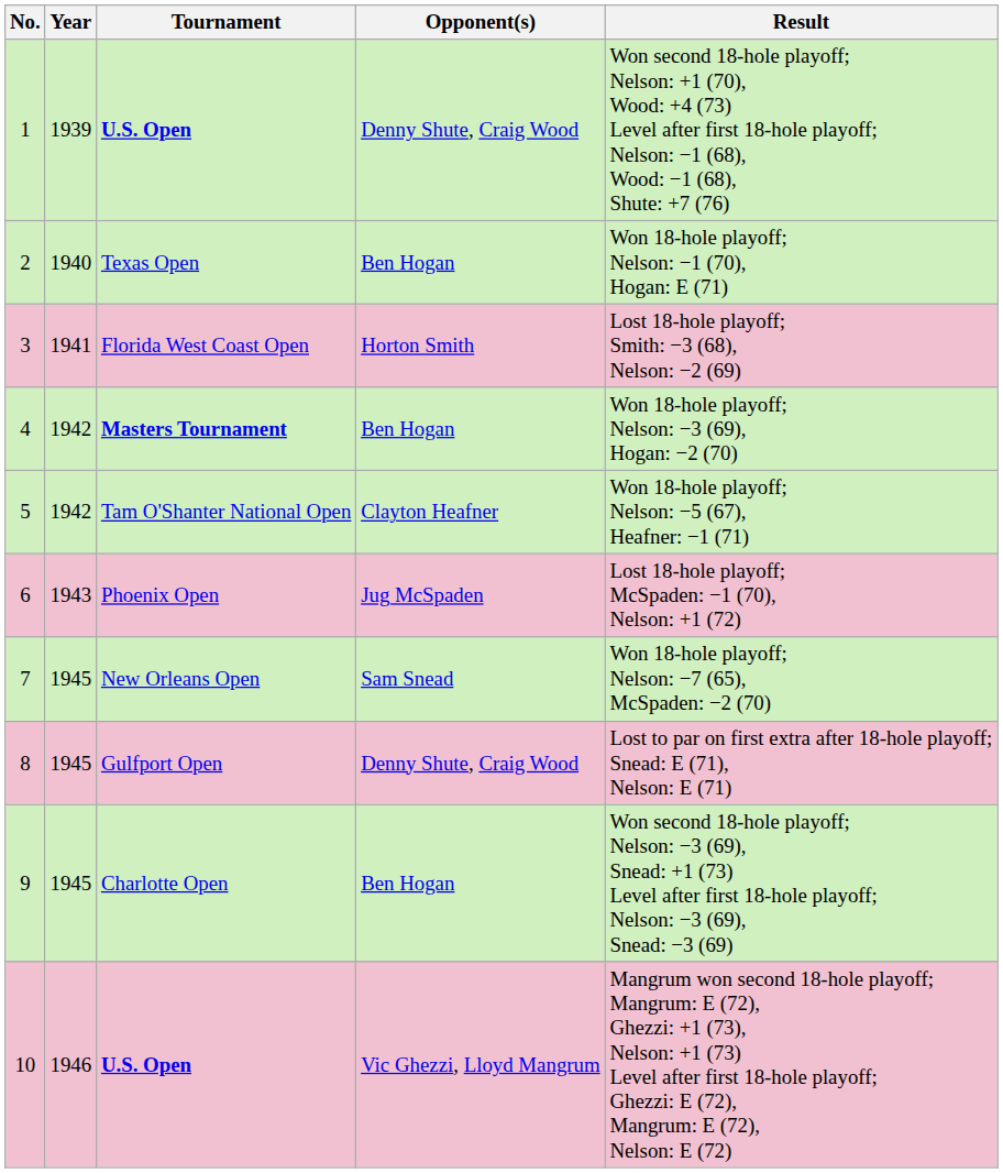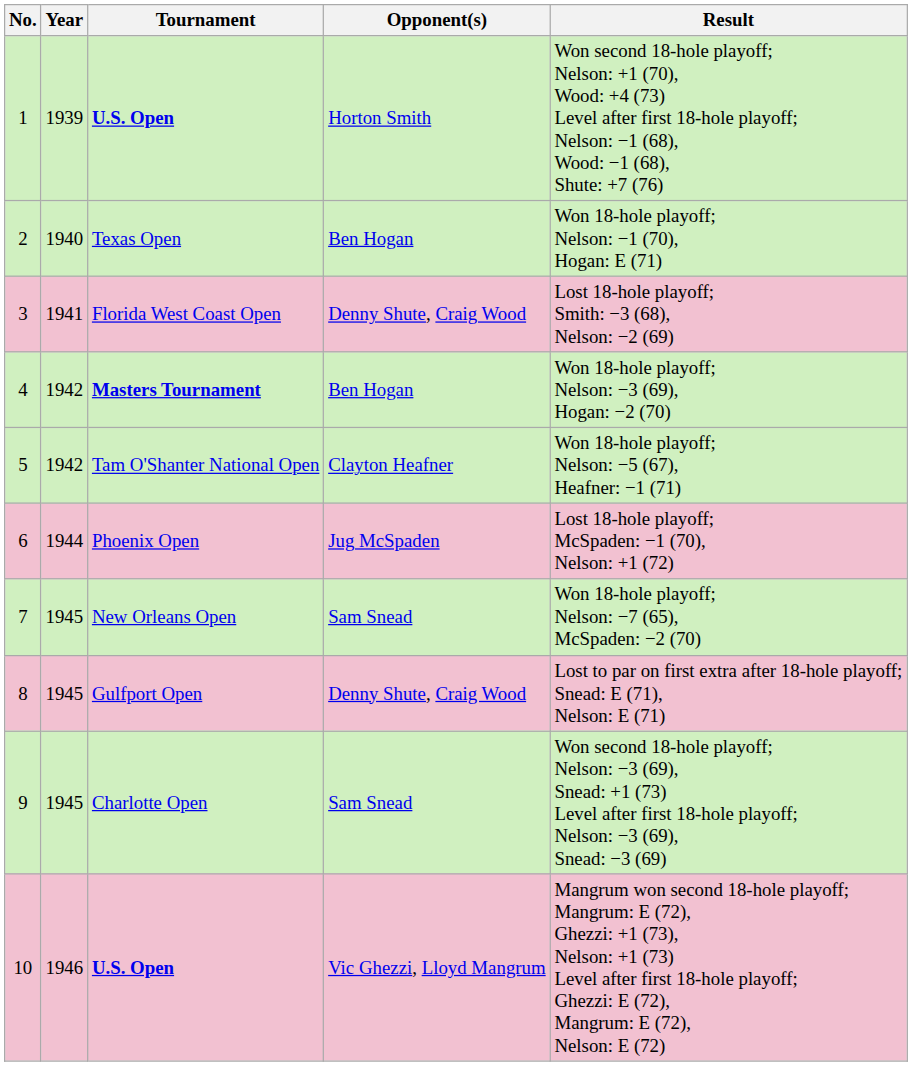 <table class="wikitable" style="font-size:95%;">
 <tr>
 <th>No.</th>
 <th>Year</th>
 <th>Tournament</th>
 <th>Opponent(s)</th>
 <th>Result</th>
 </tr>
 <tr style="background:#D0F0C0;">
 <td align=center>1</td>
 <td>1939</td>
 <td><strong><a href='#'>U.S. Open</a></strong></td>
-<td> <a href='#'>Denny Shute</a>,  <a href='#'>Craig Wood</a></td>
+<td> <a href='#'>Horton Smith</a></td>
 <td>Won second 18-hole playoff;<br>Nelson: +1 (70),<br>Wood: +4 (73)<br>Level after first 18-hole playoff;<br>Nelson: −1 (68),<br>Wood: −1 (68),<br>Shute: +7 (76)</td>
 </tr>
 <tr style="background:#D0F0C0;">
 <td align=center>2</td>
 <td>1940</td>
 <td><a href='#'>Texas Open</a></td>
 <td> <a href='#'>Ben Hogan</a></td>
 <td>Won 18-hole playoff;<br>Nelson: −1 (70),<br>Hogan: E (71)</td>
 </tr>
 <tr style="background:#F2C1D1;">
 <td align=center>3</td>
 <td>1941</td>
 <td><a href='#'>Florida West Coast Open</a></td>
-<td> <a href='#'>Horton Smith</a></td>
+<td> <a href='#'>Denny Shute</a>,  <a href='#'>Craig Wood</a></td>
 <td>Lost 18-hole playoff;<br>Smith: −3 (68),<br>Nelson: −2 (69)</td>
 </tr>
 <tr style="background:#D0F0C0;">
 <td align=center>4</td>
 <td>1942</td>
 <td><strong><a href='#'>Masters Tournament</a></strong></td>
 <td> <a href='#'>Ben Hogan</a></td>
 <td>Won 18-hole playoff;<br>Nelson: −3 (69),<br>Hogan: −2 (70)</td>
 </tr>
 <tr style="background:#D0F0C0;">
 <td align=center>5</td>
 <td>1942</td>
 <td><a href='#'>Tam O'Shanter National Open</a></td>
 <td> <a href='#'>Clayton Heafner</a></td>
 <td>Won 18-hole playoff;<br>Nelson: −5 (67),<br>Heafner: −1 (71)</td>
 </tr>
 <tr style="background:#F2C1D1;">
 <td align=center>6</td>
-<td>1943</td>
+<td>1944</td>
 <td><a href='#'>Phoenix Open</a></td>
 <td> <a href='#'>Jug McSpaden</a></td>
 <td>Lost 18-hole playoff;<br>McSpaden: −1 (70),<br>Nelson: +1 (72)</td>
 </tr>
 <tr style="background:#D0F0C0;">
 <td align=center>7</td>
 <td>1945</td>
 <td><a href='#'>New Orleans Open</a></td>
 <td> <a href='#'>Sam Snead</a></td>
 <td>Won 18-hole playoff;<br>Nelson: −7 (65),<br>McSpaden: −2 (70)</td>
 </tr>
 <tr style="background:#F2C1D1;">
 <td align=center>8</td>
 <td>1945</td>
 <td><a href='#'>Gulfport Open</a></td>
 <td> <a href='#'>Denny Shute</a>,  <a href='#'>Craig Wood</a></td>
 <td>Lost to par on first extra after 18-hole playoff;<br>Snead: E (71),<br>Nelson: E (71)</td>
 </tr>
 <tr style="background:#D0F0C0;">
 <td align=center>9</td>
 <td>1945</td>
 <td><a href='#'>Charlotte Open</a></td>
-<td> <a href='#'>Ben Hogan</a></td>
+<td> <a href='#'>Sam Snead</a></td>
 <td>Won second 18-hole playoff;<br>Nelson: −3 (69),<br>Snead: +1 (73)<br>Level after first 18-hole playoff;<br>Nelson: −3 (69),<br>Snead: −3 (69)</td>
 </tr>
 <tr style="background:#F2C1D1;">
 <td align=center>10</td>
 <td>1946</td>
 <td><strong><a href='#'>U.S. Open</a></strong></td>
 <td> <a href='#'>Vic Ghezzi</a>,  <a href='#'>Lloyd Mangrum</a></td>
 <td>Mangrum won second 18-hole playoff;<br>Mangrum: E (72),<br>Ghezzi: +1 (73),<br>Nelson: +1 (73)<br>Level after first 18-hole playoff;<br>Ghezzi: E (72),<br>Mangrum: E (72),<br>Nelson: E (72)</td>
 </tr>
 </table>
